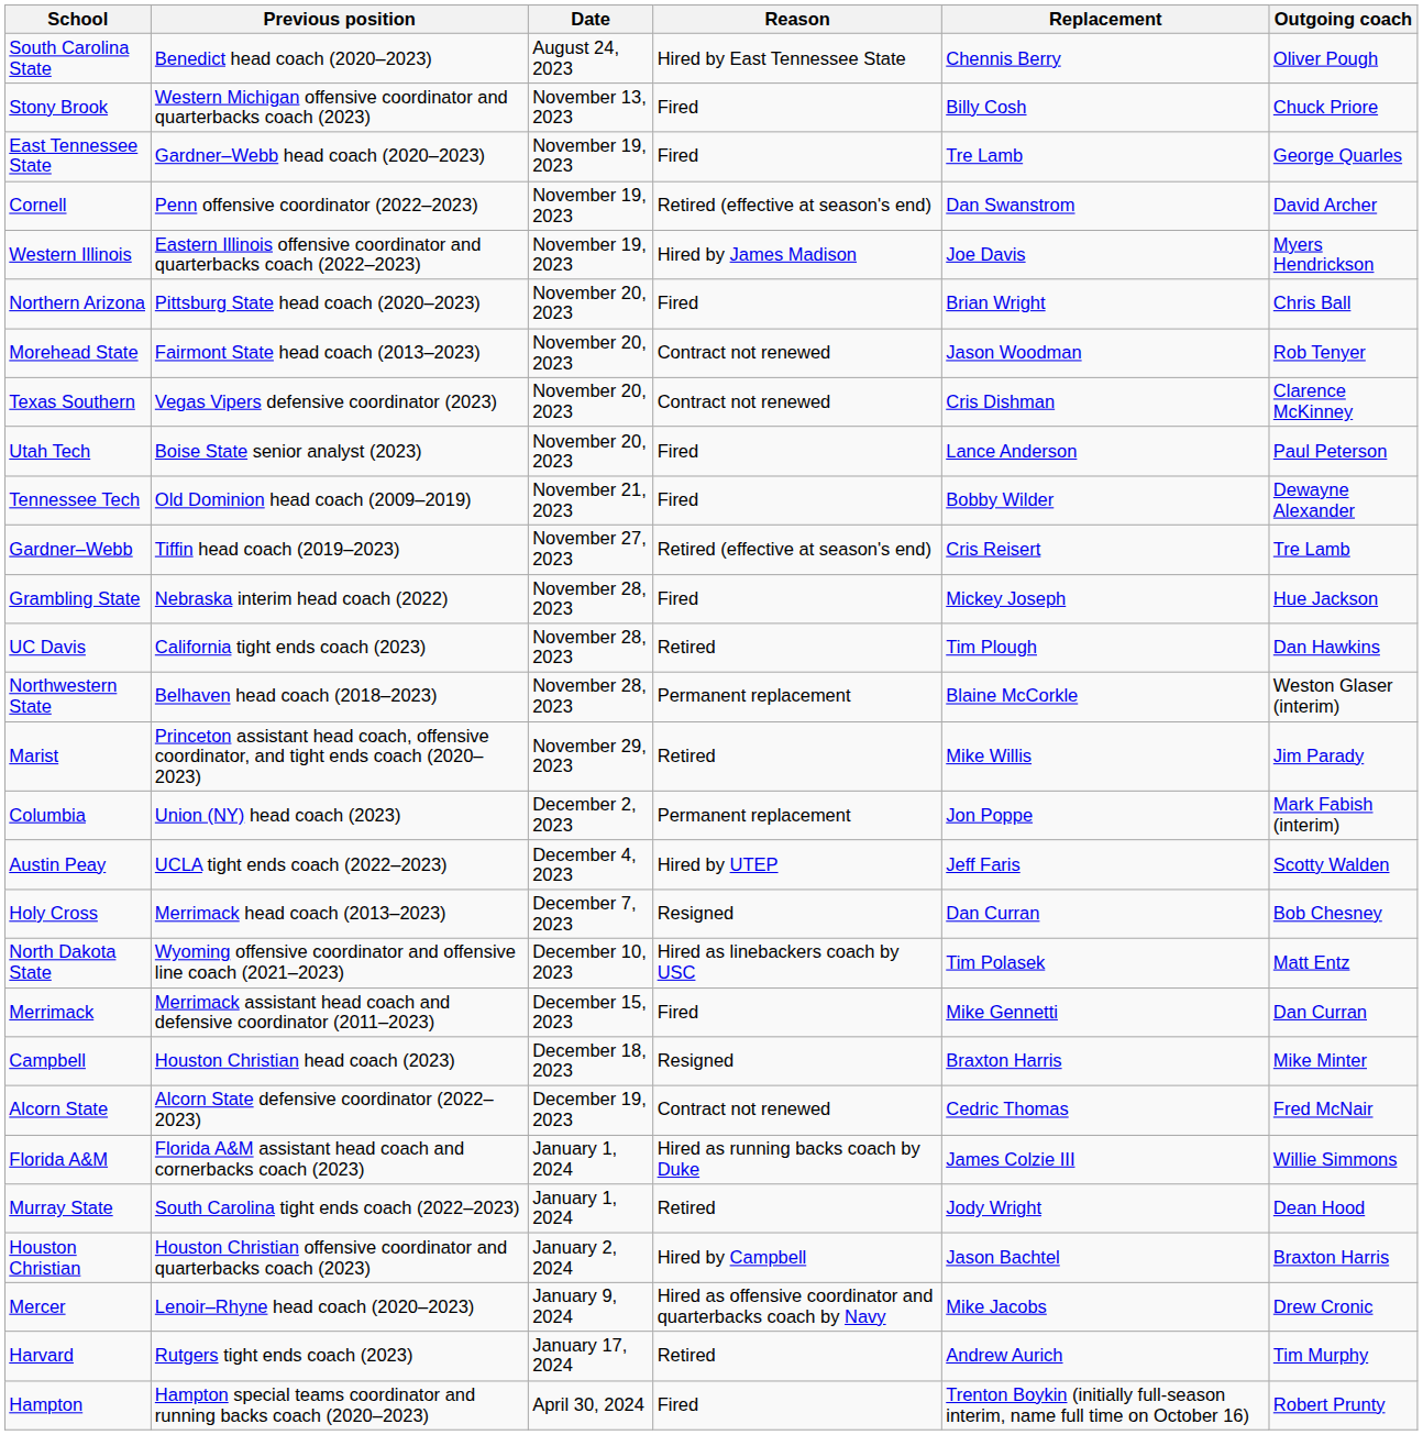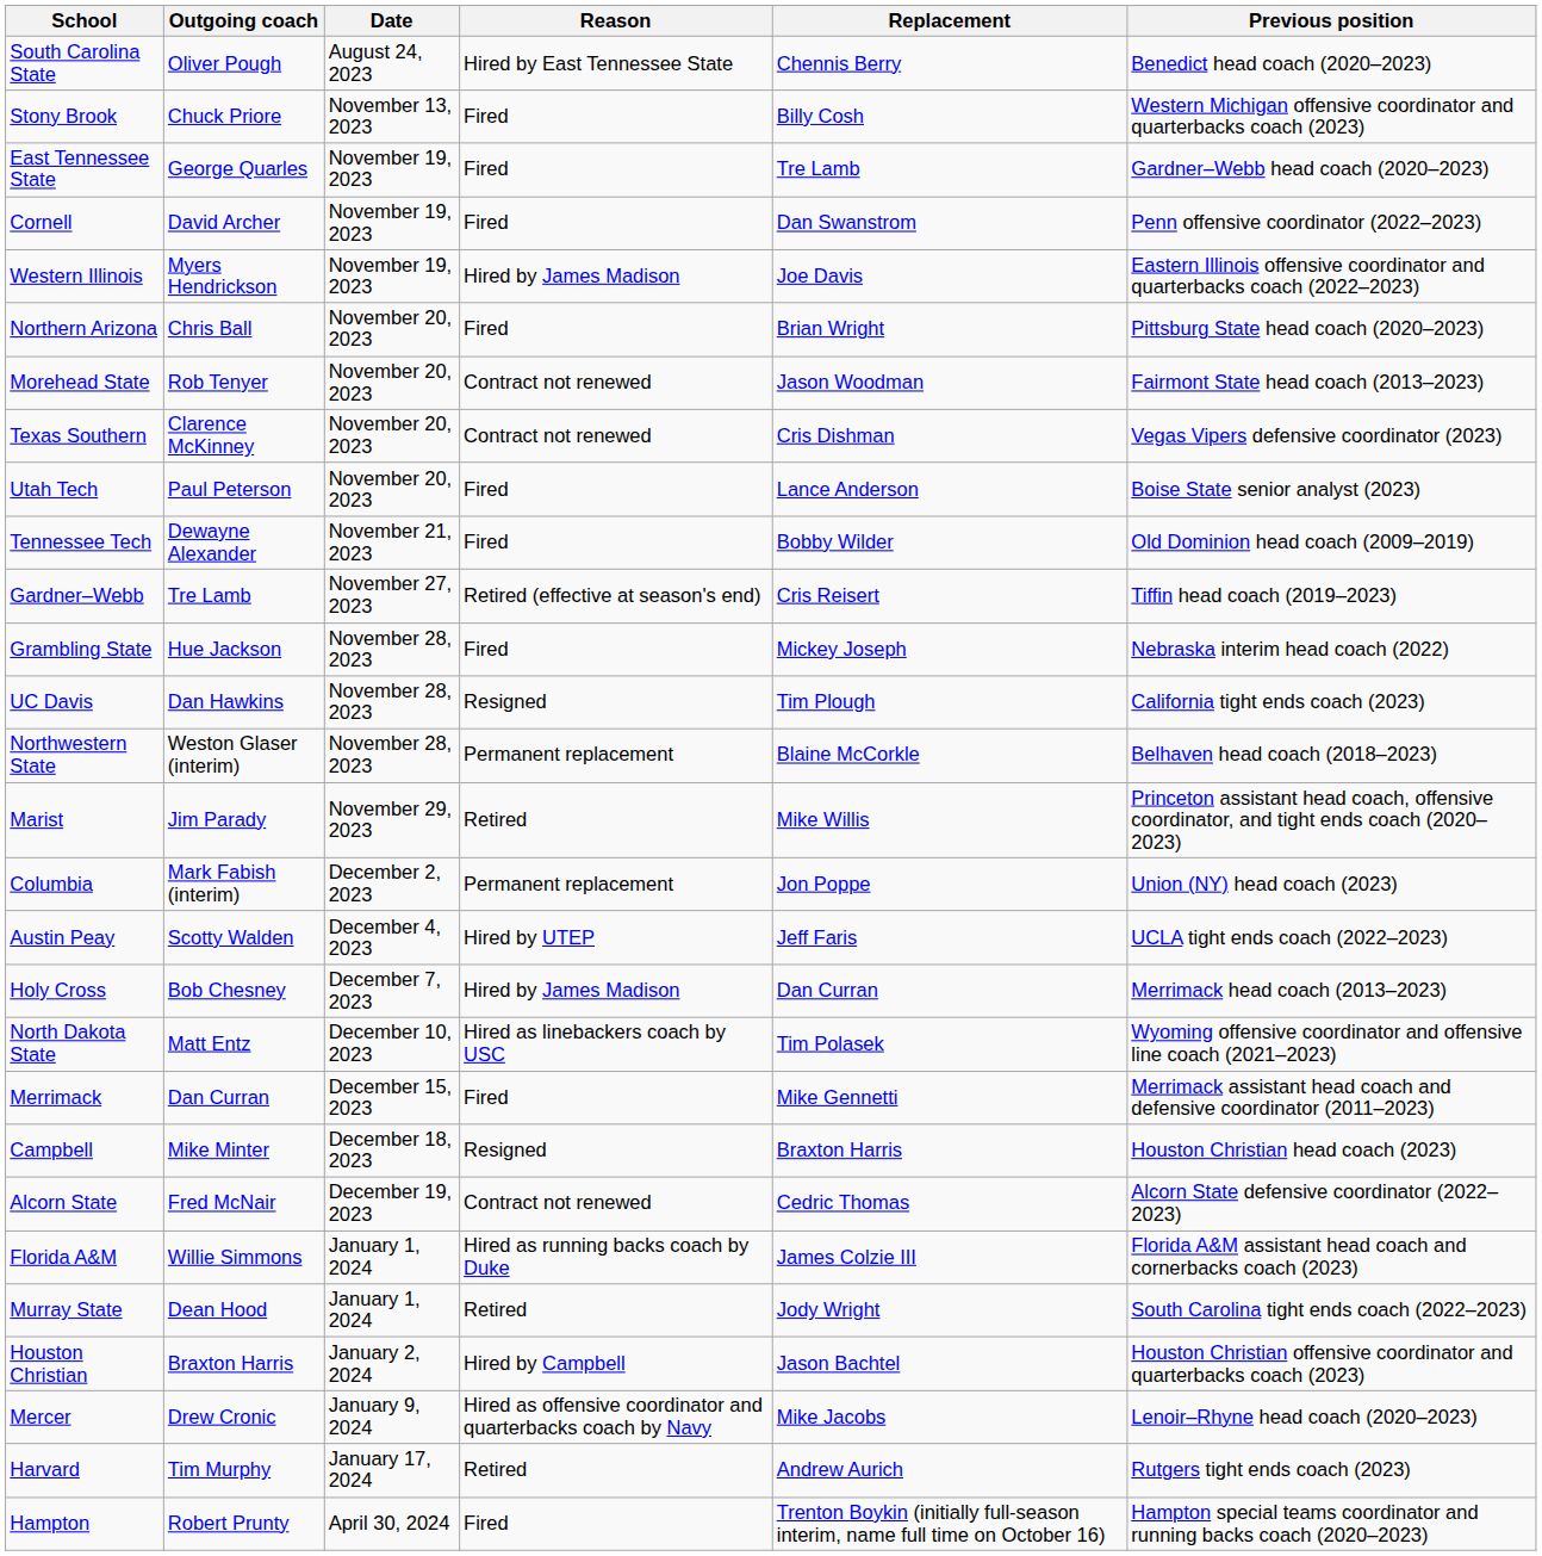 <table class="wikitable sortable">
 <tr>
 <th>School</th>
-<th>Previous position</th>
+<th>Outgoing coach</th>
 <th>Date</th>
 <th>Reason</th>
 <th>Replacement</th>
-<th>Outgoing coach</th>
+<th>Previous position</th>
 </tr>
 <tr>
 <td><a href='#'>South Carolina State</a></td>
-<td><a href='#'>Benedict</a> head coach (2020–2023)</td>
+<td><a href='#'>Oliver Pough</a></td>
 <td>August 24, 2023</td>
 <td>Hired by East Tennessee State</td>
 <td><a href='#'>Chennis Berry</a></td>
-<td><a href='#'>Oliver Pough</a></td>
+<td><a href='#'>Benedict</a> head coach (2020–2023)</td>
 </tr>
 <tr>
 <td><a href='#'>Stony Brook</a></td>
-<td><a href='#'>Western Michigan</a> offensive coordinator and quarterbacks coach (2023)</td>
+<td><a href='#'>Chuck Priore</a></td>
 <td>November 13, 2023</td>
 <td>Fired</td>
 <td><a href='#'>Billy Cosh</a></td>
-<td><a href='#'>Chuck Priore</a></td>
+<td><a href='#'>Western Michigan</a> offensive coordinator and quarterbacks coach (2023)</td>
 </tr>
 <tr>
 <td><a href='#'>East Tennessee State</a></td>
-<td><a href='#'>Gardner–Webb</a> head coach (2020–2023)</td>
+<td><a href='#'>George Quarles</a></td>
 <td>November 19, 2023</td>
 <td>Fired</td>
 <td><a href='#'>Tre Lamb</a></td>
-<td><a href='#'>George Quarles</a></td>
+<td><a href='#'>Gardner–Webb</a> head coach (2020–2023)</td>
 </tr>
 <tr>
 <td><a href='#'>Cornell</a></td>
+<td><a href='#'>David Archer</a></td>
+<td>November 19, 2023</td>
+<td>Fired</td>
+<td><a href='#'>Dan Swanstrom</a></td>
 <td><a href='#'>Penn</a> offensive coordinator (2022–2023)</td>
-<td>November 19, 2023</td>
-<td>Retired (effective at season's end)</td>
-<td><a href='#'>Dan Swanstrom</a></td>
-<td><a href='#'>David Archer</a></td>
 </tr>
 <tr>
 <td><a href='#'>Western Illinois</a></td>
-<td><a href='#'>Eastern Illinois</a> offensive coordinator and quarterbacks coach (2022–2023)</td>
+<td><a href='#'>Myers Hendrickson</a></td>
 <td>November 19, 2023</td>
 <td>Hired by <a href='#'>James Madison</a></td>
 <td><a href='#'>Joe Davis</a></td>
-<td><a href='#'>Myers Hendrickson</a></td>
+<td><a href='#'>Eastern Illinois</a> offensive coordinator and quarterbacks coach (2022–2023)</td>
 </tr>
 <tr>
 <td><a href='#'>Northern Arizona</a></td>
-<td><a href='#'>Pittsburg State</a> head coach (2020–2023)</td>
+<td><a href='#'>Chris Ball</a></td>
 <td>November 20, 2023</td>
 <td>Fired</td>
 <td><a href='#'>Brian Wright</a></td>
-<td><a href='#'>Chris Ball</a></td>
+<td><a href='#'>Pittsburg State</a> head coach (2020–2023)</td>
 </tr>
 <tr>
 <td><a href='#'>Morehead State</a></td>
-<td><a href='#'>Fairmont State</a> head coach (2013–2023)</td>
+<td><a href='#'>Rob Tenyer</a></td>
 <td>November 20, 2023</td>
 <td>Contract not renewed</td>
 <td><a href='#'>Jason Woodman</a></td>
-<td><a href='#'>Rob Tenyer</a></td>
+<td><a href='#'>Fairmont State</a> head coach (2013–2023)</td>
 </tr>
 <tr>
 <td><a href='#'>Texas Southern</a></td>
-<td><a href='#'>Vegas Vipers</a> defensive coordinator (2023)</td>
+<td><a href='#'>Clarence McKinney</a></td>
 <td>November 20, 2023</td>
 <td>Contract not renewed</td>
 <td><a href='#'>Cris Dishman</a></td>
-<td><a href='#'>Clarence McKinney</a></td>
+<td><a href='#'>Vegas Vipers</a> defensive coordinator (2023)</td>
 </tr>
 <tr>
 <td><a href='#'>Utah Tech</a></td>
-<td><a href='#'>Boise State</a> senior analyst (2023)</td>
+<td><a href='#'>Paul Peterson</a></td>
 <td>November 20, 2023</td>
 <td>Fired</td>
 <td><a href='#'>Lance Anderson</a></td>
-<td><a href='#'>Paul Peterson</a></td>
+<td><a href='#'>Boise State</a> senior analyst (2023)</td>
 </tr>
 <tr>
 <td><a href='#'>Tennessee Tech</a></td>
-<td><a href='#'>Old Dominion</a> head coach (2009–2019)</td>
+<td><a href='#'>Dewayne Alexander</a></td>
 <td>November 21, 2023</td>
 <td>Fired</td>
 <td><a href='#'>Bobby Wilder</a></td>
-<td><a href='#'>Dewayne Alexander</a></td>
+<td><a href='#'>Old Dominion</a> head coach (2009–2019)</td>
 </tr>
 <tr>
 <td><a href='#'>Gardner–Webb</a></td>
-<td><a href='#'>Tiffin</a> head coach (2019–2023)</td>
+<td><a href='#'>Tre Lamb</a></td>
 <td>November 27, 2023</td>
 <td>Retired (effective at season's end)</td>
 <td><a href='#'>Cris Reisert</a></td>
-<td><a href='#'>Tre Lamb</a></td>
+<td><a href='#'>Tiffin</a> head coach (2019–2023)</td>
 </tr>
 <tr>
 <td><a href='#'>Grambling State</a></td>
-<td><a href='#'>Nebraska</a> interim head coach (2022)</td>
+<td><a href='#'>Hue Jackson</a></td>
 <td>November 28, 2023</td>
 <td>Fired</td>
 <td><a href='#'>Mickey Joseph</a></td>
-<td><a href='#'>Hue Jackson</a></td>
+<td><a href='#'>Nebraska</a> interim head coach (2022)</td>
 </tr>
 <tr>
 <td><a href='#'>UC Davis</a></td>
+<td><a href='#'>Dan Hawkins</a></td>
+<td>November 28, 2023</td>
+<td>Resigned</td>
+<td><a href='#'>Tim Plough</a></td>
 <td><a href='#'>California</a> tight ends coach (2023)</td>
-<td>November 28, 2023</td>
-<td>Retired</td>
-<td><a href='#'>Tim Plough</a></td>
-<td><a href='#'>Dan Hawkins</a></td>
 </tr>
 <tr>
 <td><a href='#'>Northwestern State</a></td>
-<td><a href='#'>Belhaven</a> head coach (2018–2023)</td>
+<td>Weston Glaser (interim)</td>
 <td>November 28, 2023</td>
 <td>Permanent replacement</td>
 <td><a href='#'>Blaine McCorkle</a></td>
-<td>Weston Glaser (interim)</td>
+<td><a href='#'>Belhaven</a> head coach (2018–2023)</td>
 </tr>
 <tr>
 <td><a href='#'>Marist</a></td>
-<td><a href='#'>Princeton</a> assistant head coach, offensive coordinator, and tight ends coach (2020–2023)</td>
+<td><a href='#'>Jim Parady</a></td>
 <td>November 29, 2023</td>
 <td>Retired</td>
 <td><a href='#'>Mike Willis</a></td>
-<td><a href='#'>Jim Parady</a></td>
+<td><a href='#'>Princeton</a> assistant head coach, offensive coordinator, and tight ends coach (2020–2023)</td>
 </tr>
 <tr>
 <td><a href='#'>Columbia</a></td>
-<td><a href='#'>Union (NY)</a> head coach (2023)</td>
+<td><a href='#'>Mark Fabish</a> (interim)</td>
 <td>December 2, 2023</td>
 <td>Permanent replacement</td>
 <td><a href='#'>Jon Poppe</a></td>
-<td><a href='#'>Mark Fabish</a> (interim)</td>
+<td><a href='#'>Union (NY)</a> head coach (2023)</td>
 </tr>
 <tr>
 <td><a href='#'>Austin Peay</a></td>
-<td><a href='#'>UCLA</a> tight ends coach (2022–2023)</td>
+<td><a href='#'>Scotty Walden</a></td>
 <td>December 4, 2023</td>
 <td>Hired by <a href='#'>UTEP</a></td>
 <td><a href='#'>Jeff Faris</a></td>
-<td><a href='#'>Scotty Walden</a></td>
+<td><a href='#'>UCLA</a> tight ends coach (2022–2023)</td>
 </tr>
 <tr>
 <td><a href='#'>Holy Cross</a></td>
+<td><a href='#'>Bob Chesney</a></td>
+<td>December 7, 2023</td>
+<td>Hired by <a href='#'>James Madison</a></td>
+<td><a href='#'>Dan Curran</a></td>
 <td><a href='#'>Merrimack</a> head coach (2013–2023)</td>
-<td>December 7, 2023</td>
-<td>Resigned</td>
-<td><a href='#'>Dan Curran</a></td>
-<td><a href='#'>Bob Chesney</a></td>
 </tr>
 <tr>
 <td><a href='#'>North Dakota State</a></td>
-<td><a href='#'>Wyoming</a> offensive coordinator and offensive line coach (2021–2023)</td>
+<td><a href='#'>Matt Entz</a></td>
 <td>December 10, 2023</td>
 <td>Hired as linebackers coach by <a href='#'>USC</a></td>
 <td><a href='#'>Tim Polasek</a></td>
-<td><a href='#'>Matt Entz</a></td>
+<td><a href='#'>Wyoming</a> offensive coordinator and offensive line coach (2021–2023)</td>
 </tr>
 <tr>
 <td><a href='#'>Merrimack</a></td>
-<td><a href='#'>Merrimack</a> assistant head coach and defensive coordinator (2011–2023)</td>
+<td><a href='#'>Dan Curran</a></td>
 <td>December 15, 2023</td>
 <td>Fired</td>
 <td><a href='#'>Mike Gennetti</a></td>
-<td><a href='#'>Dan Curran</a></td>
+<td><a href='#'>Merrimack</a> assistant head coach and defensive coordinator (2011–2023)</td>
 </tr>
 <tr>
 <td><a href='#'>Campbell</a></td>
-<td><a href='#'>Houston Christian</a> head coach (2023)</td>
+<td><a href='#'>Mike Minter</a></td>
 <td>December 18, 2023</td>
 <td>Resigned</td>
 <td><a href='#'>Braxton Harris</a></td>
-<td><a href='#'>Mike Minter</a></td>
+<td><a href='#'>Houston Christian</a> head coach (2023)</td>
 </tr>
 <tr>
 <td><a href='#'>Alcorn State</a></td>
-<td><a href='#'>Alcorn State</a> defensive coordinator (2022–2023)</td>
+<td><a href='#'>Fred McNair</a></td>
 <td>December 19, 2023</td>
 <td>Contract not renewed</td>
 <td><a href='#'>Cedric Thomas</a></td>
-<td><a href='#'>Fred McNair</a></td>
+<td><a href='#'>Alcorn State</a> defensive coordinator (2022–2023)</td>
 </tr>
 <tr>
 <td><a href='#'>Florida A&M</a></td>
-<td><a href='#'>Florida A&M</a> assistant head coach and cornerbacks coach (2023)</td>
+<td><a href='#'>Willie Simmons</a></td>
 <td>January 1, 2024</td>
 <td>Hired as running backs coach by <a href='#'>Duke</a></td>
 <td><a href='#'>James Colzie III</a></td>
-<td><a href='#'>Willie Simmons</a></td>
+<td><a href='#'>Florida A&M</a> assistant head coach and cornerbacks coach (2023)</td>
 </tr>
 <tr>
 <td><a href='#'>Murray State</a></td>
-<td><a href='#'>South Carolina</a> tight ends coach (2022–2023)</td>
+<td><a href='#'>Dean Hood</a></td>
 <td>January 1, 2024</td>
 <td>Retired</td>
 <td><a href='#'>Jody Wright</a></td>
-<td><a href='#'>Dean Hood</a></td>
+<td><a href='#'>South Carolina</a> tight ends coach (2022–2023)</td>
 </tr>
 <tr>
 <td><a href='#'>Houston Christian</a></td>
-<td><a href='#'>Houston Christian</a> offensive coordinator and quarterbacks coach (2023)</td>
+<td><a href='#'>Braxton Harris</a></td>
 <td>January 2, 2024</td>
 <td>Hired by <a href='#'>Campbell</a></td>
 <td><a href='#'>Jason Bachtel</a></td>
-<td><a href='#'>Braxton Harris</a></td>
+<td><a href='#'>Houston Christian</a> offensive coordinator and quarterbacks coach (2023)</td>
 </tr>
 <tr>
 <td><a href='#'>Mercer</a></td>
-<td><a href='#'>Lenoir–Rhyne</a> head coach (2020–2023)</td>
+<td><a href='#'>Drew Cronic</a></td>
 <td>January 9, 2024</td>
 <td>Hired as offensive coordinator and quarterbacks coach by <a href='#'>Navy</a></td>
 <td><a href='#'>Mike Jacobs</a></td>
-<td><a href='#'>Drew Cronic</a></td>
+<td><a href='#'>Lenoir–Rhyne</a> head coach (2020–2023)</td>
 </tr>
 <tr>
 <td><a href='#'>Harvard</a></td>
-<td><a href='#'>Rutgers</a> tight ends coach (2023)</td>
+<td><a href='#'>Tim Murphy</a></td>
 <td>January 17, 2024</td>
 <td>Retired</td>
 <td><a href='#'>Andrew Aurich</a></td>
-<td><a href='#'>Tim Murphy</a></td>
+<td><a href='#'>Rutgers</a> tight ends coach (2023)</td>
 </tr>
 <tr>
 <td><a href='#'>Hampton</a></td>
-<td><a href='#'>Hampton</a> special teams coordinator and running backs coach (2020–2023)</td>
+<td><a href='#'>Robert Prunty</a></td>
 <td>April 30, 2024</td>
 <td>Fired</td>
 <td><a href='#'>Trenton Boykin</a> (initially full-season interim, name full time on October 16)</td>
-<td><a href='#'>Robert Prunty</a></td>
+<td><a href='#'>Hampton</a> special teams coordinator and running backs coach (2020–2023)</td>
 </tr>
 </table>
